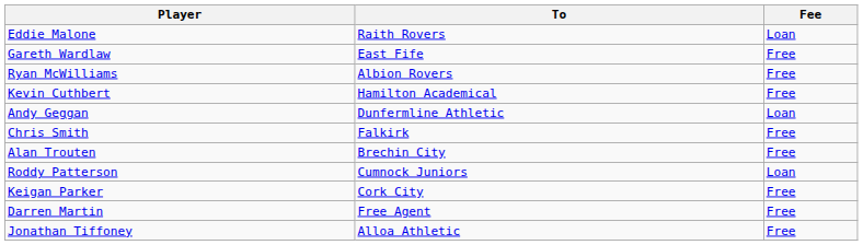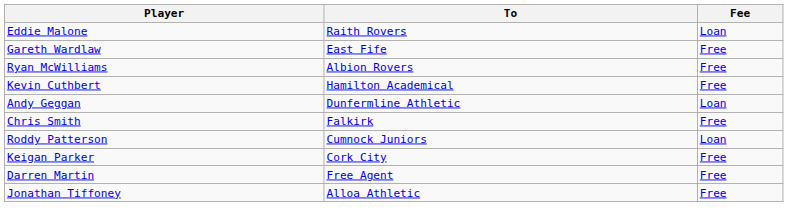 <table class="wikitable" style="text-align:center; font-size:95%;width:98%; text-align:left">
 <tr>
 <th>Player</th>
 <th>To</th>
 <th>Fee</th>
 </tr>
 <tr>
 <td> <a href='#'>Eddie Malone</a></td>
 <td> <a href='#'>Raith Rovers</a></td>
 <td><a href='#'>Loan</a></td>
 </tr>
 <tr>
 <td> <a href='#'>Gareth Wardlaw</a></td>
 <td> <a href='#'>East Fife</a></td>
 <td><a href='#'>Free</a></td>
 </tr>
 <tr>
 <td> <a href='#'>Ryan McWilliams</a></td>
 <td> <a href='#'>Albion Rovers</a></td>
 <td><a href='#'>Free</a></td>
 </tr>
 <tr>
 <td> <a href='#'>Kevin Cuthbert</a></td>
 <td> <a href='#'>Hamilton Academical</a></td>
 <td><a href='#'>Free</a></td>
 </tr>
 <tr>
 <td> <a href='#'>Andy Geggan</a></td>
 <td> <a href='#'>Dunfermline Athletic</a></td>
 <td><a href='#'>Loan</a></td>
 </tr>
 <tr>
 <td> <a href='#'>Chris Smith</a></td>
 <td> <a href='#'>Falkirk</a></td>
 <td><a href='#'>Free</a></td>
 </tr>
 <tr>
-<td> <a href='#'>Alan Trouten</a></td>
-<td> <a href='#'>Brechin City</a></td>
-<td><a href='#'>Free</a></td>
-</tr>
-<tr>
 <td> <a href='#'>Roddy Patterson</a></td>
 <td> <a href='#'>Cumnock Juniors</a></td>
 <td><a href='#'>Loan</a></td>
 </tr>
 <tr>
 <td> <a href='#'>Keigan Parker</a></td>
 <td> <a href='#'>Cork City</a></td>
 <td><a href='#'>Free</a></td>
 </tr>
 <tr>
 <td> <a href='#'>Darren Martin</a></td>
 <td><a href='#'>Free Agent</a></td>
 <td><a href='#'>Free</a></td>
 </tr>
 <tr>
 <td> <a href='#'>Jonathan Tiffoney</a></td>
 <td> <a href='#'>Alloa Athletic</a></td>
 <td><a href='#'>Free</a></td>
 </tr>
 </table>
